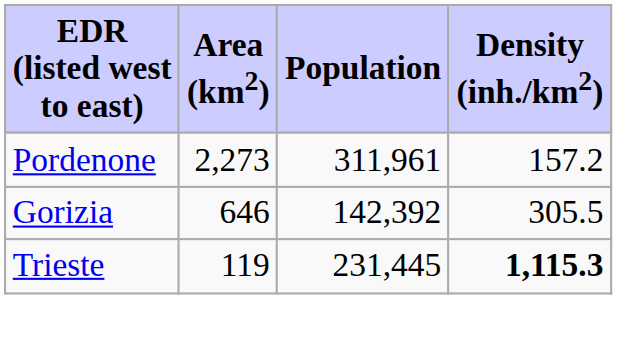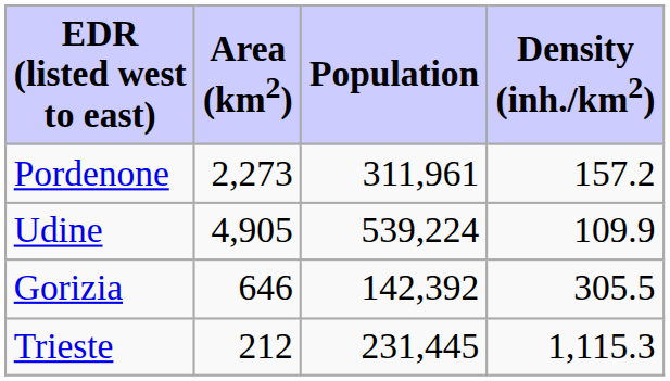 <table class="wikitable sortable centered">
 <tr>
 <th style="background:#ccf;">EDR <br>(listed west<br> to east)</th>
 <th style="background:#ccf;">Area<br>(km<sup>2</sup>)</th>
 <th style="background:#ccf;">Population</th>
 <th style="background:#ccf;">Density<br>(inh./km<sup>2</sup>)</th>
 </tr>
 <tr>
 <td><a href='#'>Pordenone</a></td>
 <td align="right">2,273</td>
 <td align="right">311,961</td>
 <td align="right">157.2</td>
 </tr>
 <tr>
+<td><a href='#'>Udine</a></td>
+<td align="right">4,905</td>
+<td align="right">539,224</td>
+<td align="right">109.9</td>
+</tr>
+<tr>
 <td><a href='#'>Gorizia</a></td>
 <td align="right">646</td>
 <td align="right">142,392</td>
 <td align="right">305.5</td>
 </tr>
 <tr>
 <td><a href='#'>Trieste</a></td>
-<td align="right">119</td>
+<td align="right">212</td>
 <td align="right">231,445</td>
-<td align="right"><strong>1,115.3</strong></td>
+<td align="right">1,115.3</td>
 </tr>
 </table>
